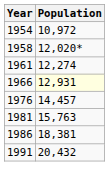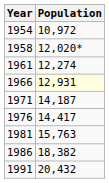 <table class="wikitable">
 <tr>
 <th>Year</th>
 <th>Population</th>
 </tr>
 <tr>
 <td>1954</td>
 <td>10,972</td>
 </tr>
 <tr>
 <td>1958</td>
 <td>12,020*</td>
 </tr>
 <tr>
 <td>1961</td>
 <td>12,274</td>
 </tr>
 <tr>
 <td>1966</td>
 <td style="background: lightyellow;">12,931</td>
 </tr>
 <tr>
+<td>1971</td>
+<td>14,187</td>
+</tr>
+<tr>
 <td>1976</td>
-<td>14,457</td>
+<td>14,417</td>
 </tr>
 <tr>
 <td>1981</td>
 <td>15,763</td>
 </tr>
 <tr>
 <td>1986</td>
-<td>18,381</td>
+<td>18,382</td>
 </tr>
 <tr>
 <td>1991</td>
 <td>20,432</td>
 </tr>
 </table>
